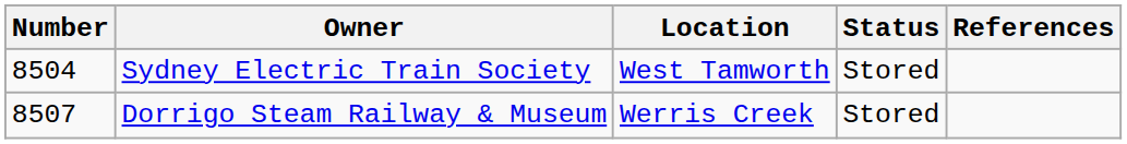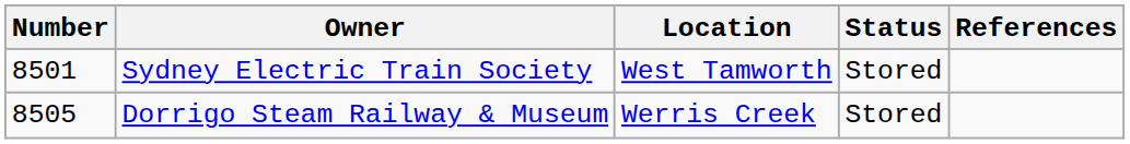 <table class="wikitable">
 <tr>
 <th>Number</th>
 <th>Owner</th>
 <th>Location</th>
 <th>Status</th>
 <th>References</th>
 </tr>
 <tr>
-<td>8504</td>
+<td>8501</td>
 <td><a href='#'>Sydney Electric Train Society</a></td>
 <td><a href='#'>West Tamworth</a></td>
 <td>Stored</td>
 <td></td>
 </tr>
 <tr>
-<td>8507</td>
+<td>8505</td>
 <td><a href='#'>Dorrigo Steam Railway & Museum</a></td>
 <td><a href='#'>Werris Creek</a></td>
 <td>Stored</td>
 <td></td>
 </tr>
 </table>
